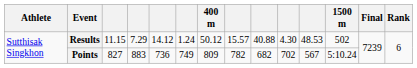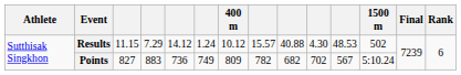 <table class=wikitable style=font-size:90%;text-align:center>
 <tr>
 <th>Athlete</th>
 <th>Event</th>
 <th></th>
 <th></th>
 <th></th>
 <th></th>
 <th>400 m</th>
 <th></th>
 <th></th>
 <th></th>
 <th></th>
 <th>1500 m</th>
 <th>Final</th>
 <th>Rank</th>
 </tr>
 <tr align=center>
 <td align=left rowspan="2"><a href='#'>Sutthisak Singkhon</a></td>
 <th>Results</th>
 <td>11.15</td>
 <td>7.29</td>
 <td>14.12</td>
 <td>1.24</td>
-<td>50.12</td>
+<td>10.12</td>
 <td>15.57</td>
 <td>40.88</td>
 <td>4.30</td>
 <td>48.53</td>
 <td>502</td>
 <td rowspan="2">7239</td>
 <td rowspan="2">6</td>
 </tr>
 <tr align=center>
 <th>Points</th>
 <td>827</td>
 <td>883</td>
 <td>736</td>
 <td>749</td>
 <td>809</td>
 <td>782</td>
 <td>682</td>
 <td>702</td>
 <td>567</td>
 <td>5:10.24</td>
 </tr>
 </table>
